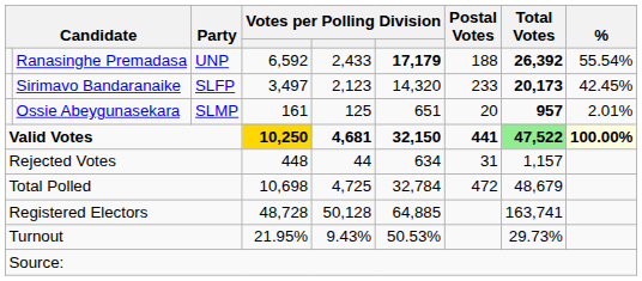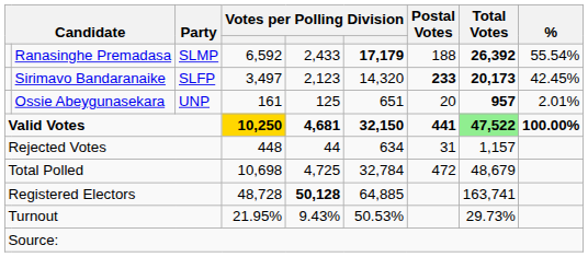 <table class="wikitable" border="1" style="text-align:right;">
 <tr>
 <th align=left valign=bottom rowspan=2 colspan=2 width="180">Candidate</th>
 <th align=left valign=bottom rowspan=2 width="40">Party</th>
 <th colspan=3>Votes per Polling Division</th>
 <th align=center valign=bottom rowspan=2 width="50">Postal<br>Votes</th>
 <th align=center valign=bottom rowspan=2 width="50">Total Votes</th>
 <th align=center valign=bottom rowspan=2 width="50">%</th>
 </tr>
 <tr>
 <th></th>
 <th></th>
 <th></th>
 </tr>
 <tr>
 <td bgcolor=></td>
 <td align=left><a href='#'>Ranasinghe Premadasa</a></td>
-<td align=left><a href='#'>UNP</a></td>
+<td align=left><a href='#'>SLMP</a></td>
 <td>6,592</td>
 <td>2,433</td>
 <td><strong>17,179</strong></td>
 <td>188</td>
 <td><strong>26,392</strong></td>
 <td>55.54%</td>
 </tr>
 <tr>
 <td bgcolor=></td>
 <td align=left><a href='#'>Sirimavo Bandaranaike</a></td>
 <td align=left><a href='#'>SLFP</a></td>
 <td>3,497</td>
 <td>2,123</td>
 <td>14,320</td>
-<td>233</td>
+<td><strong>233</strong></td>
 <td><strong>20,173</strong></td>
 <td>42.45%</td>
 </tr>
 <tr>
 <td bgcolor=></td>
 <td align=left><a href='#'>Ossie Abeygunasekara</a></td>
-<td align=left><a href='#'>SLMP</a></td>
+<td align=left><a href='#'>UNP</a></td>
 <td>161</td>
 <td>125</td>
 <td>651</td>
 <td>20</td>
 <td><strong>957</strong></td>
 <td>2.01%</td>
 </tr>
 <tr>
 <td align=left colspan=3><strong>Valid Votes</strong></td>
 <td style="background: gold;"><strong>10,250</strong></td>
 <td><strong>4,681</strong></td>
 <td><strong>32,150</strong></td>
 <td><strong>441</strong></td>
 <td style="background: lightgreen;"><strong>47,522</strong></td>
-<td style="background: lightyellow;"><strong>100.00%</strong></td>
+<td><strong>100.00%</strong></td>
 </tr>
 <tr>
 <td align=left colspan=3>Rejected Votes</td>
 <td>448</td>
 <td>44</td>
 <td>634</td>
 <td>31</td>
 <td>1,157</td>
 <td></td>
 </tr>
 <tr>
 <td align=left colspan=3>Total Polled</td>
 <td>10,698</td>
 <td>4,725</td>
 <td>32,784</td>
 <td>472</td>
 <td>48,679</td>
 <td></td>
 </tr>
 <tr>
 <td align=left colspan=3>Registered Electors</td>
 <td>48,728</td>
-<td>50,128</td>
+<td><strong>50,128</strong></td>
 <td>64,885</td>
 <td></td>
 <td>163,741</td>
 <td></td>
 </tr>
 <tr>
 <td align=left colspan=3>Turnout</td>
 <td>21.95%</td>
 <td>9.43%</td>
 <td>50.53%</td>
 <td></td>
 <td>29.73%</td>
 <td></td>
 </tr>
 <tr>
 <td align=left colspan=9>Source:</td>
 </tr>
 </table>
